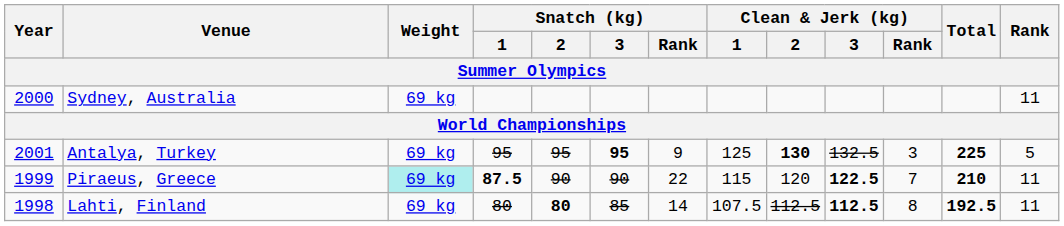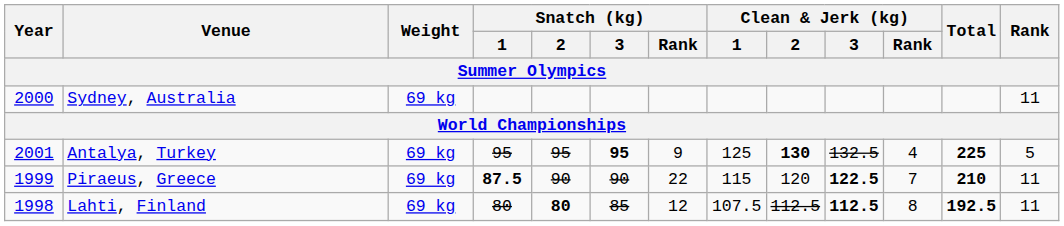 <table class = "wikitable" style="text-align:center;">
 <tr>
 <th rowspan=2 width=40>Year</th>
 <th rowspan=2 width=250>Venue</th>
 <th rowspan=2 width=60>Weight</th>
 <th colspan=4>Snatch (kg)</th>
 <th colspan=4>Clean & Jerk (kg)</th>
 <th rowspan=2 width=40>Total</th>
 <th rowspan=2 width=40>Rank</th>
 </tr>
 <tr>
 <th width=40>1</th>
 <th width=40>2</th>
 <th width=40>3</th>
 <th width=40>Rank</th>
 <th width=40>1</th>
 <th width=40>2</th>
 <th width=40>3</th>
 <th width=40>Rank</th>
 </tr>
 <tr>
 <th colspan=13><a href='#'>Summer Olympics</a></th>
 </tr>
 <tr>
 <td><a href='#'>2000</a></td>
 <td align=left> <a href='#'>Sydney</a>, <a href='#'>Australia</a></td>
 <td><a href='#'>69 kg</a></td>
 <td></td>
 <td></td>
 <td></td>
 <td></td>
 <td></td>
 <td></td>
 <td></td>
 <td></td>
 <td></td>
 <td>11</td>
 </tr>
 <tr>
 <th colspan=13><a href='#'>World Championships</a></th>
 </tr>
 <tr>
 <td><a href='#'>2001</a></td>
 <td align=left> <a href='#'>Antalya</a>, <a href='#'>Turkey</a></td>
 <td><a href='#'>69 kg</a></td>
 <td><s>95</s></td>
 <td><s>95</s></td>
 <td><strong>95</strong></td>
 <td>9</td>
 <td>125</td>
 <td><strong>130</strong></td>
 <td><s>132.5</s></td>
-<td>3</td>
+<td>4</td>
 <td><strong>225</strong></td>
 <td>5</td>
 </tr>
 <tr>
 <td><a href='#'>1999</a></td>
 <td align=left> <a href='#'>Piraeus</a>, <a href='#'>Greece</a></td>
-<td style="background: paleturquoise;"><a href='#'>69 kg</a></td>
+<td><a href='#'>69 kg</a></td>
 <td><strong>87.5</strong></td>
 <td><s>90</s></td>
 <td><s>90</s></td>
 <td>22</td>
 <td>115</td>
 <td>120</td>
 <td><strong>122.5</strong></td>
 <td>7</td>
 <td><strong>210</strong></td>
 <td>11</td>
 </tr>
 <tr>
 <td><a href='#'>1998</a></td>
 <td align=left> <a href='#'>Lahti</a>, <a href='#'>Finland</a></td>
 <td><a href='#'>69 kg</a></td>
 <td><s>80</s></td>
 <td><strong>80</strong></td>
 <td><s>85</s></td>
-<td>14</td>
+<td>12</td>
 <td>107.5</td>
 <td><s>112.5</s></td>
 <td><strong>112.5</strong></td>
 <td>8</td>
 <td><strong>192.5</strong></td>
 <td>11</td>
 </tr>
 </table>
